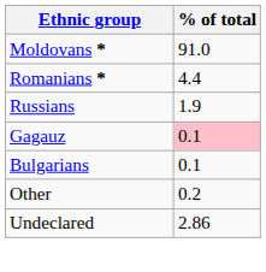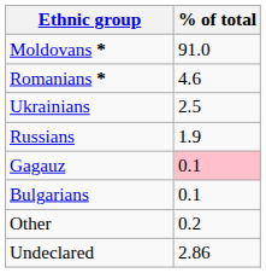 <table class="wikitable sortable">
 <tr>
 <th style="width:140px;"><a href='#'>Ethnic group</a></th>
 <th>% of total</th>
 </tr>
 <tr>
 <td><a href='#'>Moldovans</a> <strong>*</strong></td>
 <td>91.0</td>
 </tr>
 <tr>
 <td><a href='#'>Romanians</a> <strong>*</strong></td>
-<td>4.4</td>
+<td>4.6</td>
+</tr>
+<tr>
+<td><a href='#'>Ukrainians</a></td>
+<td>2.5</td>
 </tr>
 <tr>
 <td><a href='#'>Russians</a></td>
 <td>1.9</td>
 </tr>
 <tr>
 <td><a href='#'>Gagauz</a></td>
 <td style="background: pink;">0.1</td>
 </tr>
 <tr>
 <td><a href='#'>Bulgarians</a></td>
 <td>0.1</td>
 </tr>
 <tr>
 <td>Other</td>
 <td>0.2</td>
 </tr>
 <tr>
 <td>Undeclared</td>
 <td>2.86</td>
 </tr>
 </table>
